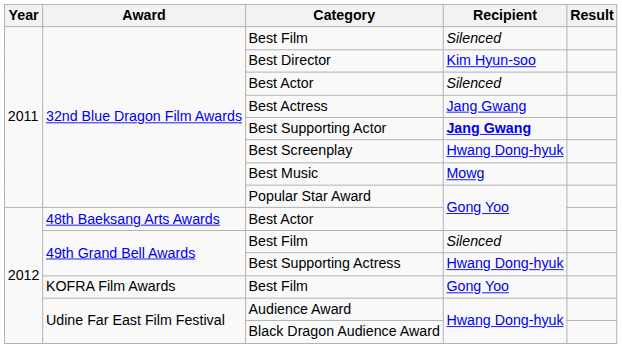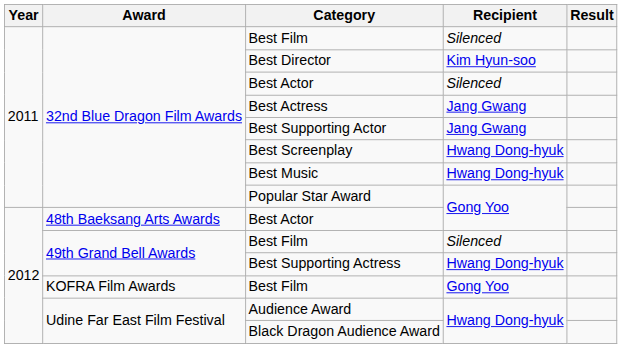 <table class="wikitable">
 <tr>
 <th>Year</th>
 <th>Award</th>
 <th>Category</th>
 <th>Recipient</th>
 <th>Result</th>
 </tr>
 <tr>
 <td rowspan="8">2011</td>
 <td rowspan="8"><a href='#'>32nd Blue Dragon Film Awards</a></td>
 <td>Best Film</td>
 <td><em>Silenced</em></td>
 <td></td>
 </tr>
 <tr>
 <td>Best Director</td>
 <td><a href='#'>Kim Hyun-soo</a></td>
 <td></td>
 </tr>
 <tr>
 <td>Best Actor</td>
 <td><em>Silenced</em></td>
 <td></td>
 </tr>
 <tr>
 <td>Best Actress</td>
 <td><a href='#'>Jang Gwang</a></td>
 <td></td>
 </tr>
 <tr>
 <td>Best Supporting Actor</td>
-<td><strong><a href='#'>Jang Gwang</a></strong></td>
+<td><a href='#'>Jang Gwang</a></td>
 <td></td>
 </tr>
 <tr>
 <td>Best Screenplay</td>
 <td><a href='#'>Hwang Dong-hyuk</a></td>
 <td></td>
 </tr>
 <tr>
 <td>Best Music</td>
-<td><a href='#'>Mowg</a></td>
+<td><a href='#'>Hwang Dong-hyuk</a></td>
 <td></td>
 </tr>
 <tr>
 <td>Popular Star Award</td>
 <td rowspan="2"><a href='#'>Gong Yoo</a></td>
 <td></td>
 </tr>
 <tr>
 <td rowspan="6">2012</td>
 <td><a href='#'>48th Baeksang Arts Awards</a></td>
 <td>Best Actor</td>
 <td></td>
 </tr>
 <tr>
 <td rowspan="2"><a href='#'>49th Grand Bell Awards</a></td>
 <td>Best Film</td>
 <td><em>Silenced</em></td>
 <td></td>
 </tr>
 <tr>
 <td>Best Supporting Actress</td>
 <td><a href='#'>Hwang Dong-hyuk</a></td>
 <td></td>
 </tr>
 <tr>
 <td>KOFRA Film Awards</td>
 <td>Best Film</td>
 <td><a href='#'>Gong Yoo</a></td>
 <td></td>
 </tr>
 <tr>
 <td rowspan="2">Udine Far East Film Festival</td>
 <td>Audience Award</td>
 <td rowspan="2"><a href='#'>Hwang Dong-hyuk</a></td>
 <td></td>
 </tr>
 <tr>
 <td>Black Dragon Audience Award</td>
 <td></td>
 </tr>
 </table>
